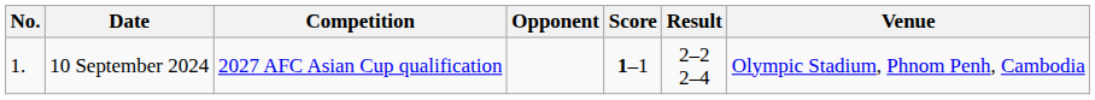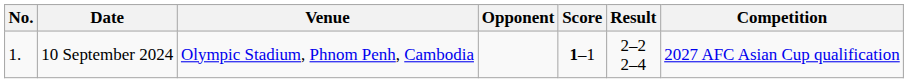 <table class="wikitable">
 <tr>
 <th>No.</th>
 <th>Date</th>
-<th>Competition</th>
+<th>Venue</th>
 <th>Opponent</th>
 <th>Score</th>
 <th>Result</th>
-<th>Venue</th>
+<th>Competition</th>
 </tr>
 <tr>
 <td>1.</td>
 <td>10 September 2024</td>
-<td><a href='#'>2027 AFC Asian Cup qualification</a></td>
+<td><a href='#'>Olympic Stadium</a>, <a href='#'>Phnom Penh</a>, <a href='#'>Cambodia</a></td>
 <td></td>
 <td style="text-align:center;"><strong>1</strong>–1</td>
 <td style="text-align:center;">2–2 <br>2–4 </td>
-<td><a href='#'>Olympic Stadium</a>, <a href='#'>Phnom Penh</a>, <a href='#'>Cambodia</a></td>
+<td><a href='#'>2027 AFC Asian Cup qualification</a></td>
 </tr>
 </table>
